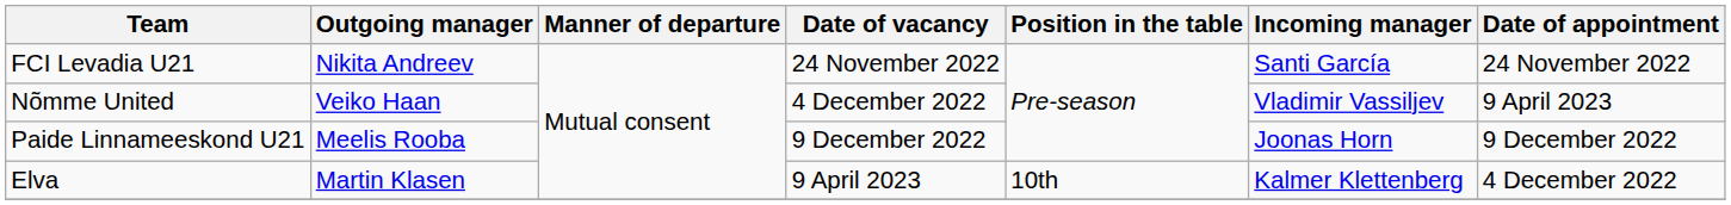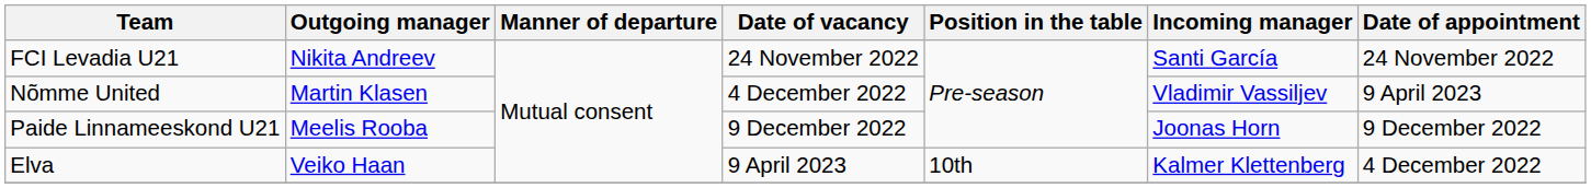 <table class="wikitable">
 <tr>
 <th>Team</th>
 <th>Outgoing manager</th>
 <th>Manner of departure</th>
 <th>Date of vacancy</th>
 <th>Position in the table</th>
 <th>Incoming manager</th>
 <th>Date of appointment</th>
 </tr>
 <tr>
 <td>FCI Levadia U21</td>
 <td> <a href='#'>Nikita Andreev</a></td>
 <td rowspan=4>Mutual consent</td>
 <td>24 November 2022</td>
 <td rowspan=3><em>Pre-season</em></td>
 <td> <a href='#'>Santi García</a></td>
 <td>24 November 2022</td>
 </tr>
 <tr>
 <td>Nõmme United</td>
-<td> <a href='#'>Veiko Haan</a></td>
+<td> <a href='#'>Martin Klasen</a></td>
 <td>4 December 2022</td>
 <td> <a href='#'>Vladimir Vassiljev</a></td>
 <td>9 April 2023</td>
 </tr>
 <tr>
 <td>Paide Linnameeskond U21</td>
 <td> <a href='#'>Meelis Rooba</a></td>
 <td>9 December 2022</td>
 <td> <a href='#'>Joonas Horn</a></td>
 <td>9 December 2022</td>
 </tr>
 <tr>
 <td>Elva</td>
-<td> <a href='#'>Martin Klasen</a></td>
+<td> <a href='#'>Veiko Haan</a></td>
 <td>9 April 2023</td>
 <td>10th</td>
 <td> <a href='#'>Kalmer Klettenberg</a></td>
 <td>4 December 2022</td>
 </tr>
 <tr>
 </tr>
 </table>
